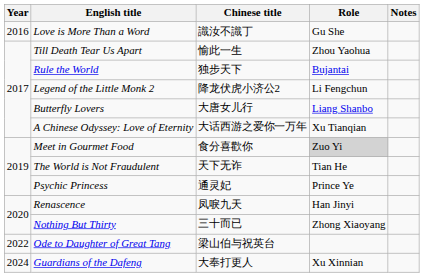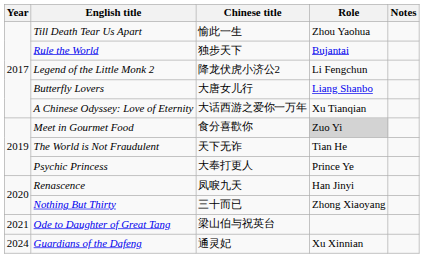 <table class="wikitable">
 <tr>
 <th>Year</th>
 <th>English title</th>
 <th>Chinese title</th>
 <th>Role</th>
 <th>Notes</th>
-</tr>
-<tr>
-<td>2016</td>
-<td><em>Love is More Than a Word</em></td>
-<td>識汝不識丁</td>
-<td>Gu She</td>
-<td></td>
 </tr>
 <tr>
 <td rowspan=5>2017</td>
 <td><em>Till Death Tear Us Apart</em></td>
 <td>愉此一生</td>
 <td>Zhou Yaohua</td>
 <td></td>
 </tr>
 <tr>
 <td><em><a href='#'>Rule the World</a></em></td>
 <td>独步天下</td>
 <td><a href='#'>Bujantai</a></td>
 <td></td>
 </tr>
 <tr>
 <td><em>Legend of the Little Monk 2</em></td>
 <td>降龙伏虎小济公2</td>
 <td>Li Fengchun</td>
 <td></td>
 </tr>
 <tr>
 <td><em>Butterfly Lovers</em></td>
 <td>大唐女儿行</td>
 <td><a href='#'>Liang Shanbo</a></td>
 <td></td>
 </tr>
 <tr>
 <td><em>A Chinese Odyssey: Love of Eternity</em></td>
 <td>大话西游之爱你一万年</td>
 <td>Xu Tianqian</td>
 <td></td>
 </tr>
 <tr>
 <td rowspan=3>2019</td>
 <td><em>Meet in Gourmet Food</em></td>
 <td>食分喜歡你</td>
 <td style="background: lightgrey;">Zuo Yi</td>
 <td></td>
 </tr>
 <tr>
 <td><em>The World is Not Fraudulent</em></td>
 <td>天下无诈</td>
 <td>Tian He</td>
 <td></td>
 </tr>
 <tr>
 <td><em>Psychic Princess</em></td>
-<td>通灵妃</td>
+<td>大奉打更人</td>
 <td>Prince Ye</td>
 <td></td>
 </tr>
 <tr>
 <td rowspan="2">2020</td>
 <td><em>Renascence</em></td>
 <td>凤唳九天</td>
 <td>Han Jinyi</td>
 <td></td>
 </tr>
 <tr>
 <td><em><a href='#'>Nothing But Thirty</a></em></td>
 <td>三十而已</td>
 <td>Zhong Xiaoyang</td>
 <td></td>
 </tr>
 <tr>
-<td>2022</td>
+<td>2021</td>
 <td><em><a href='#'>Ode to Daughter of Great Tang</a></em></td>
 <td>梁山伯与祝英台</td>
 <td></td>
 <td></td>
 </tr>
 <tr>
 <td>2024</td>
 <td><em><a href='#'>Guardians of the Dafeng</a></em></td>
-<td>大奉打更人</td>
+<td>通灵妃</td>
 <td>Xu Xinnian</td>
 <td></td>
 </tr>
 </table>
